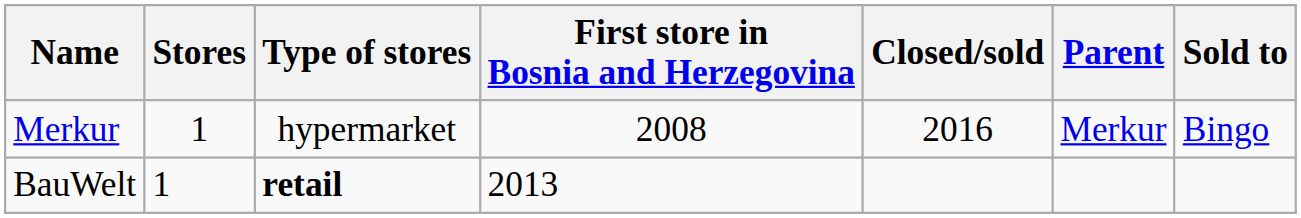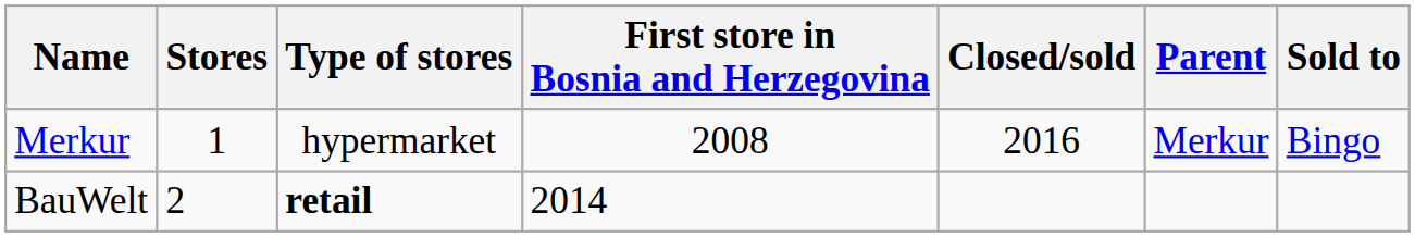 <table class="wikitable sortable">
 <tr>
 <th>Name</th>
 <th>Stores</th>
 <th>Type of stores</th>
 <th>First store in<br><a href='#'>Bosnia and Herzegovina</a></th>
 <th>Closed/sold</th>
 <th><a href='#'>Parent</a></th>
 <th>Sold to</th>
 </tr>
 <tr>
 <td><a href='#'>Merkur</a></td>
 <td align="center">1</td>
 <td align="center">hypermarket</td>
 <td align="center">2008</td>
 <td align="center">2016</td>
 <td><a href='#'>Merkur</a></td>
 <td><a href='#'>Bingo</a></td>
 </tr>
 <tr>
 <td>BauWelt</td>
-<td>1</td>
+<td>2</td>
 <td><strong>retail</strong></td>
-<td>2013</td>
+<td>2014</td>
 <td></td>
 <td></td>
 <td></td>
 </tr>
 </table>
